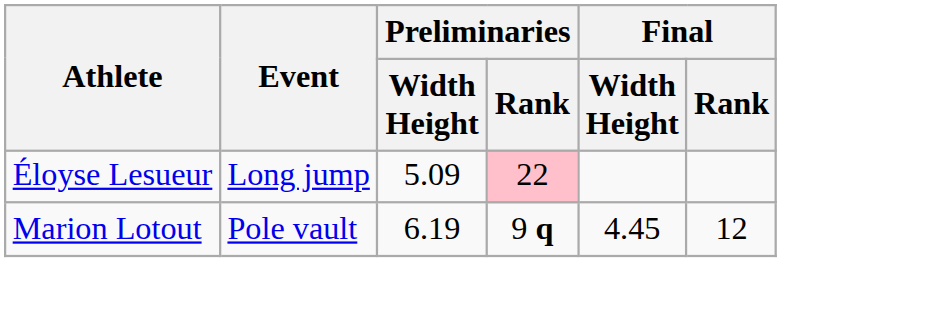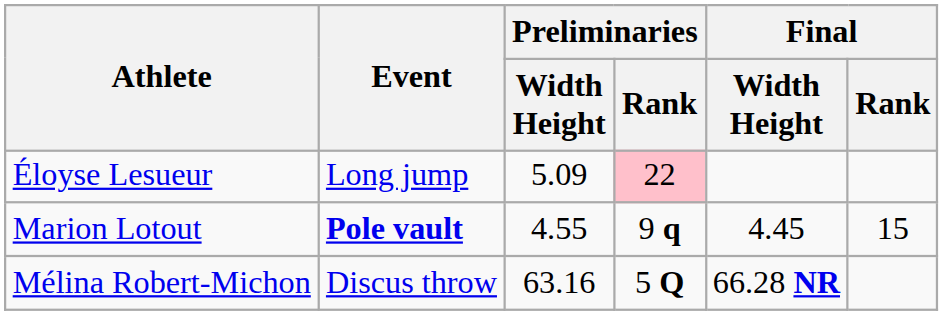 <table class=wikitable style="font-size:90%;">
 <tr>
 <th rowspan="2">Athlete</th>
 <th rowspan="2">Event</th>
 <th colspan="2">Preliminaries</th>
 <th colspan="2">Final</th>
 </tr>
 <tr>
 <th>Width<br>Height</th>
 <th>Rank</th>
 <th>Width<br>Height</th>
 <th>Rank</th>
 </tr>
 <tr style="border-top: single;">
 <td><a href='#'>Éloyse Lesueur</a></td>
 <td><a href='#'>Long jump</a></td>
 <td align=center>5.09</td>
 <td align=center style="background: pink;">22</td>
 <td align=center></td>
 <td align=center></td>
 </tr>
 <tr style="border-top: single;">
 <td><a href='#'>Marion Lotout</a></td>
-<td><a href='#'>Pole vault</a></td>
-<td align=center>6.19</td>
+<td><strong><a href='#'>Pole vault</a></strong></td>
+<td align=center>4.55</td>
 <td align=center>9 <strong>q</strong></td>
 <td align=center>4.45</td>
-<td align=center>12</td>
+<td align=center>15</td>
+</tr>
+<tr style="border-top: single;">
+<td><a href='#'>Mélina Robert-Michon</a></td>
+<td><a href='#'>Discus throw</a></td>
+<td align=center>63.16</td>
+<td align=center>5 <strong>Q</strong></td>
+<td align=center>66.28 <strong><a href='#'>NR</a></strong></td>
+<td align=center></td>
 </tr>
 </table>
